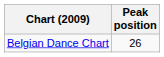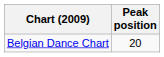 <table class="wikitable">
 <tr>
 <th align="center">Chart (2009)</th>
 <th align="center">Peak<br>position</th>
 </tr>
 <tr>
 <td align="left"><a href='#'>Belgian Dance Chart</a></td>
-<td align="center">26</td>
+<td align="center">20</td>
 </tr>
 </table>
